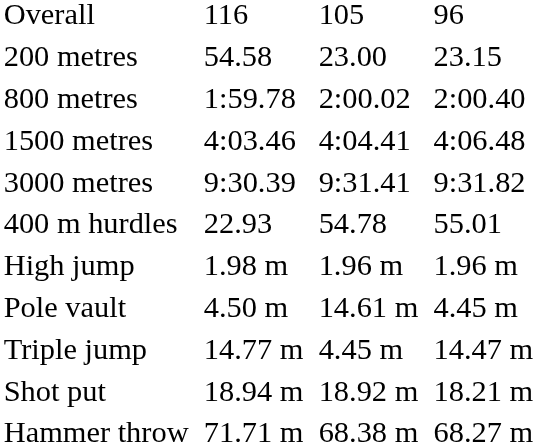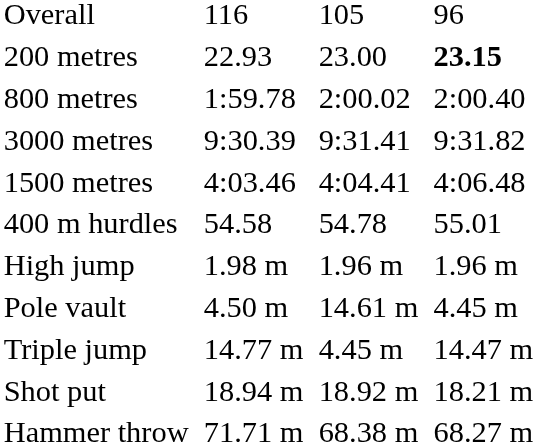 <table>
 <tr>
 <td>Overall</td>
 <td></td>
 <td>116</td>
 <td></td>
 <td>105</td>
 <td></td>
 <td>96</td>
 </tr>
 <tr>
 <td>200 metres</td>
 <td></td>
-<td>54.58</td>
+<td>22.93</td>
 <td></td>
 <td>23.00</td>
 <td></td>
-<td>23.15</td>
+<td><strong>23.15</strong></td>
 </tr>
 <tr>
 <td>800 metres</td>
 <td></td>
 <td>1:59.78</td>
 <td></td>
 <td>2:00.02</td>
 <td></td>
 <td>2:00.40</td>
 </tr>
 <tr>
+<td>3000 metres</td>
+<td></td>
+<td>9:30.39</td>
+<td></td>
+<td>9:31.41</td>
+<td></td>
+<td>9:31.82</td>
+</tr>
+<tr>
 <td>1500 metres</td>
 <td></td>
 <td>4:03.46</td>
 <td></td>
 <td>4:04.41</td>
 <td></td>
 <td>4:06.48</td>
 </tr>
 <tr>
-<td>3000 metres</td>
-<td></td>
-<td>9:30.39</td>
-<td></td>
-<td>9:31.41</td>
-<td></td>
-<td>9:31.82</td>
-</tr>
-<tr>
 <td>400 m hurdles</td>
 <td></td>
-<td>22.93</td>
+<td>54.58</td>
 <td></td>
 <td>54.78</td>
 <td></td>
 <td>55.01</td>
 </tr>
 <tr>
 <td>High jump</td>
 <td></td>
 <td>1.98 m</td>
 <td></td>
 <td>1.96 m</td>
 <td></td>
 <td>1.96 m</td>
 </tr>
 <tr>
 <td>Pole vault</td>
 <td></td>
 <td>4.50 m</td>
 <td></td>
 <td>14.61 m</td>
 <td></td>
 <td>4.45 m</td>
 </tr>
 <tr>
 <td>Triple jump</td>
 <td></td>
 <td>14.77 m</td>
 <td></td>
 <td>4.45 m</td>
 <td></td>
 <td>14.47 m</td>
 </tr>
 <tr>
 <td>Shot put</td>
 <td></td>
 <td>18.94 m</td>
 <td></td>
 <td>18.92 m</td>
 <td></td>
 <td>18.21 m</td>
 </tr>
 <tr>
 <td>Hammer throw</td>
 <td></td>
 <td>71.71 m</td>
 <td></td>
 <td>68.38 m</td>
 <td></td>
 <td>68.27 m</td>
 </tr>
 <tr>
 </tr>
 </table>
